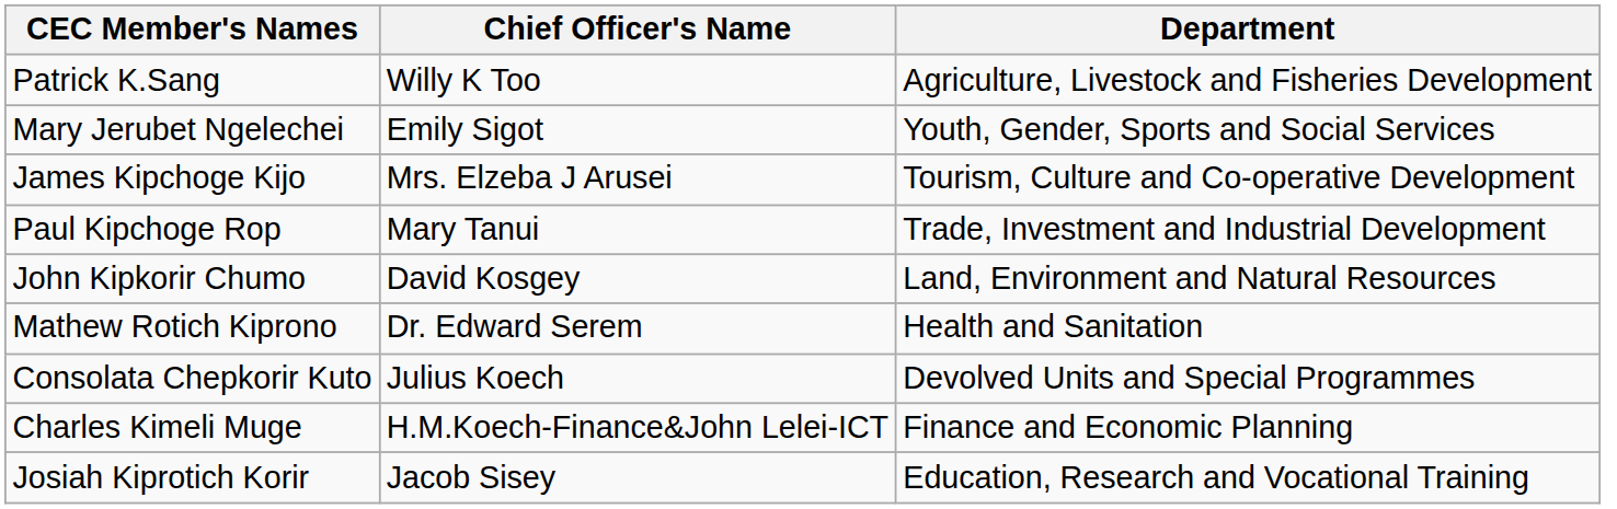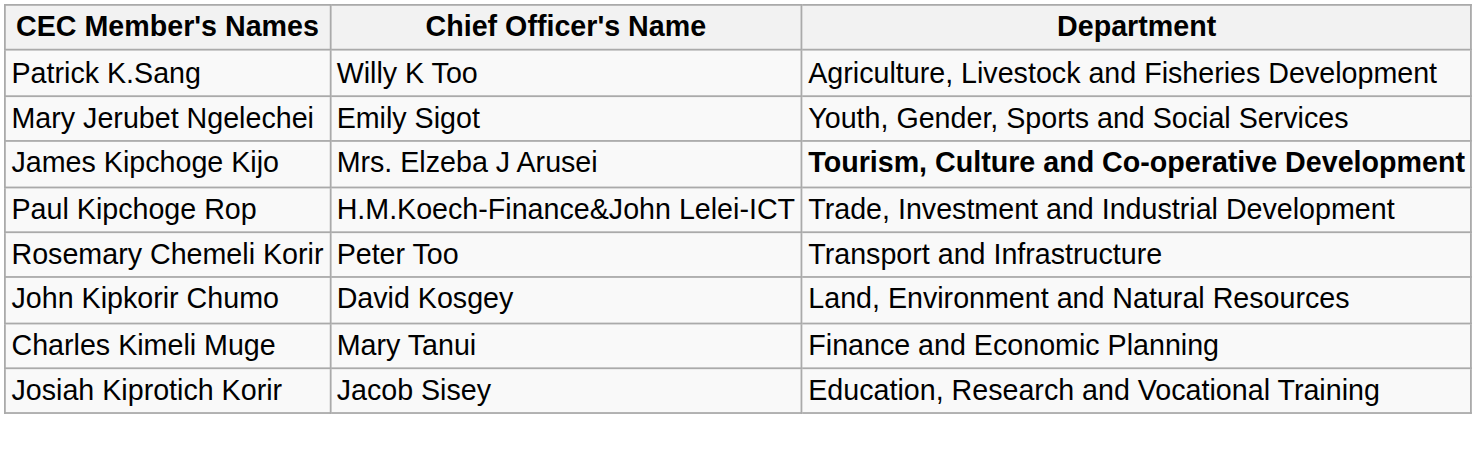 <table class="wikitable">
 <tr>
 <th>CEC Member's Names</th>
 <th>Chief Officer's Name</th>
 <th>Department</th>
 </tr>
 <tr>
 <td>Patrick K.Sang</td>
 <td>Willy K Too</td>
 <td>Agriculture, Livestock and Fisheries Development</td>
 </tr>
 <tr>
 <td>Mary Jerubet Ngelechei</td>
 <td>Emily Sigot</td>
 <td>Youth, Gender, Sports and Social Services</td>
 </tr>
 <tr>
 <td>James Kipchoge Kijo</td>
 <td>Mrs. Elzeba J Arusei</td>
-<td>Tourism, Culture and Co-operative Development</td>
+<td><strong>Tourism, Culture and Co-operative Development</strong></td>
 </tr>
 <tr>
 <td>Paul Kipchoge Rop</td>
-<td>Mary Tanui</td>
+<td>H.M.Koech-Finance&John Lelei-ICT</td>
 <td>Trade, Investment and Industrial Development</td>
+</tr>
+<tr>
+<td>Rosemary Chemeli Korir</td>
+<td>Peter Too</td>
+<td>Transport and Infrastructure</td>
 </tr>
 <tr>
 <td>John Kipkorir Chumo</td>
 <td>David Kosgey</td>
 <td>Land, Environment and Natural Resources</td>
 </tr>
 <tr>
-<td>Mathew Rotich Kiprono</td>
-<td>Dr. Edward Serem</td>
-<td>Health and Sanitation</td>
-</tr>
-<tr>
-<td>Consolata Chepkorir Kuto</td>
-<td>Julius Koech</td>
-<td>Devolved Units and Special Programmes</td>
-</tr>
-<tr>
 <td>Charles Kimeli Muge</td>
-<td>H.M.Koech-Finance&John Lelei-ICT</td>
+<td>Mary Tanui</td>
 <td>Finance and Economic Planning</td>
 </tr>
 <tr>
 <td>Josiah Kiprotich Korir</td>
 <td>Jacob Sisey</td>
 <td>Education, Research and Vocational Training</td>
 </tr>
 </table>
